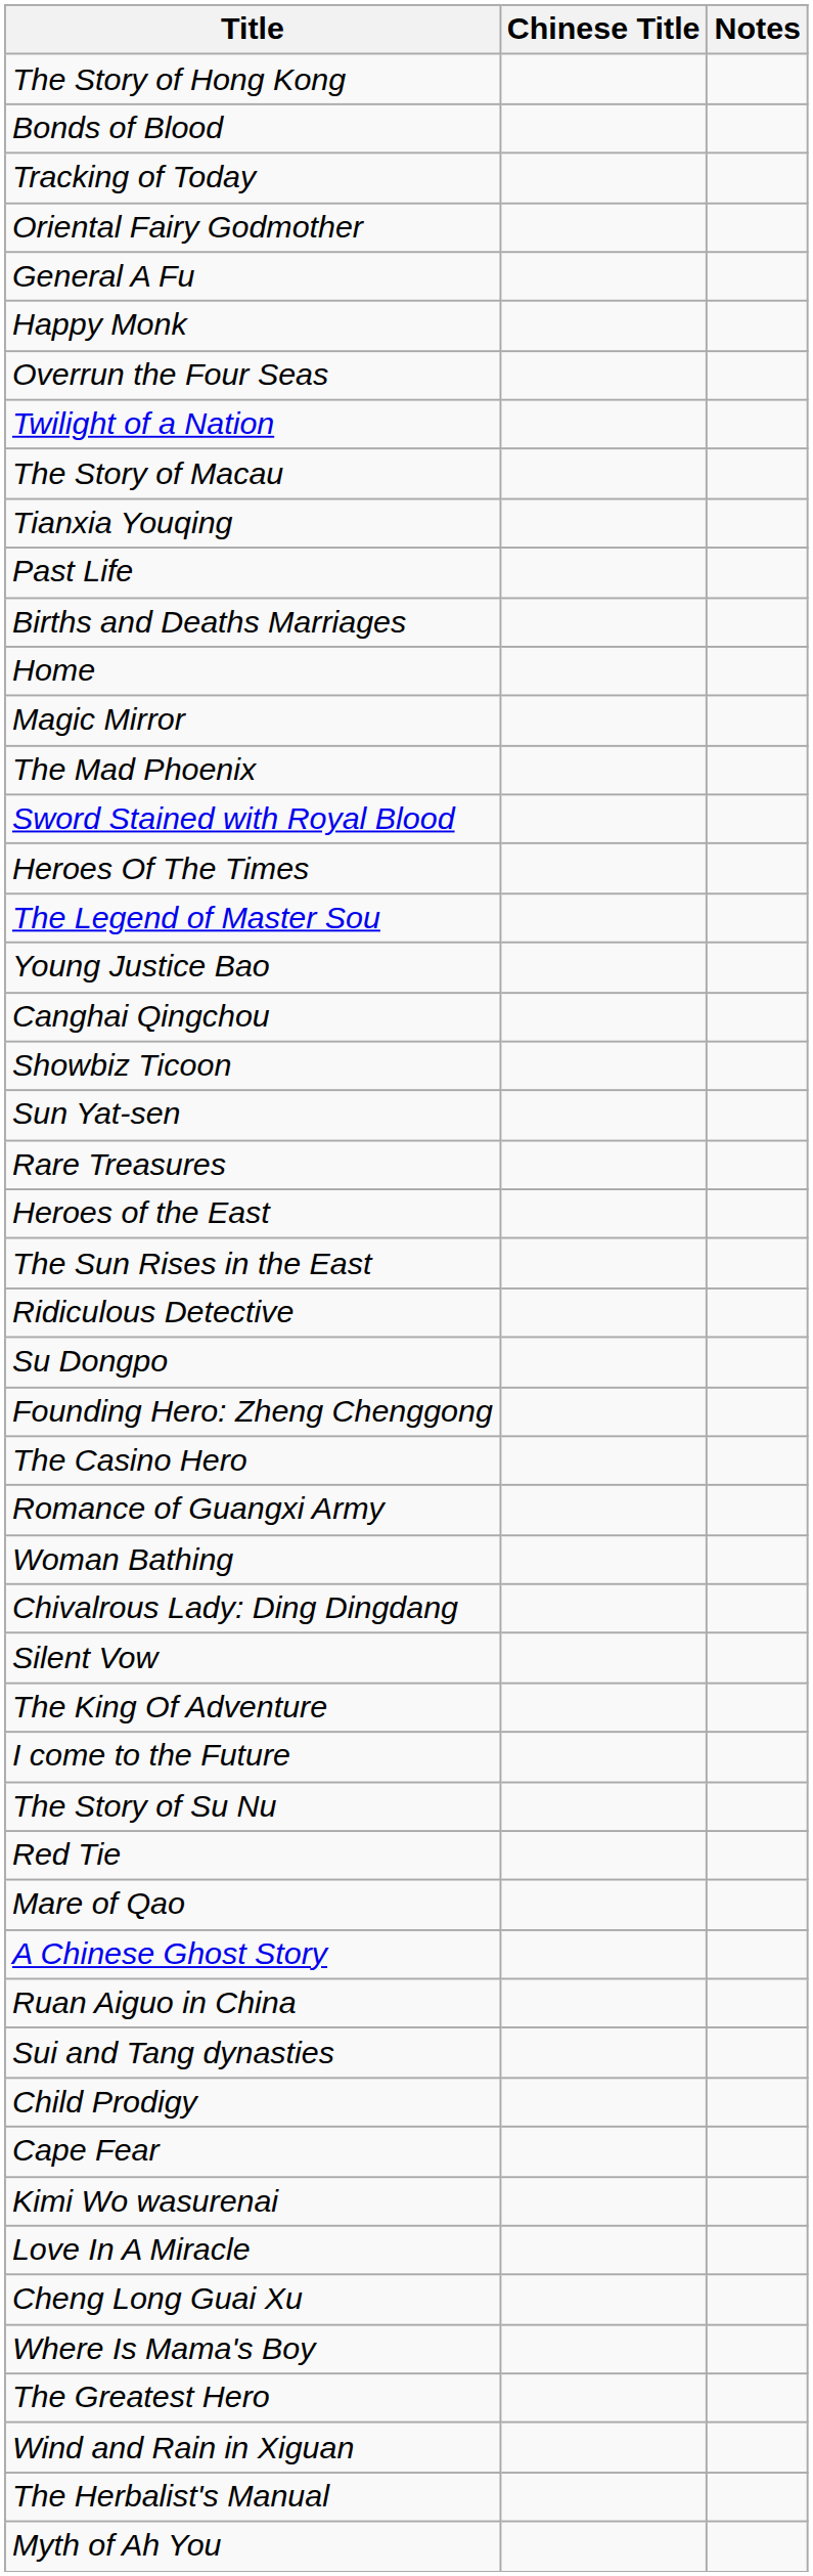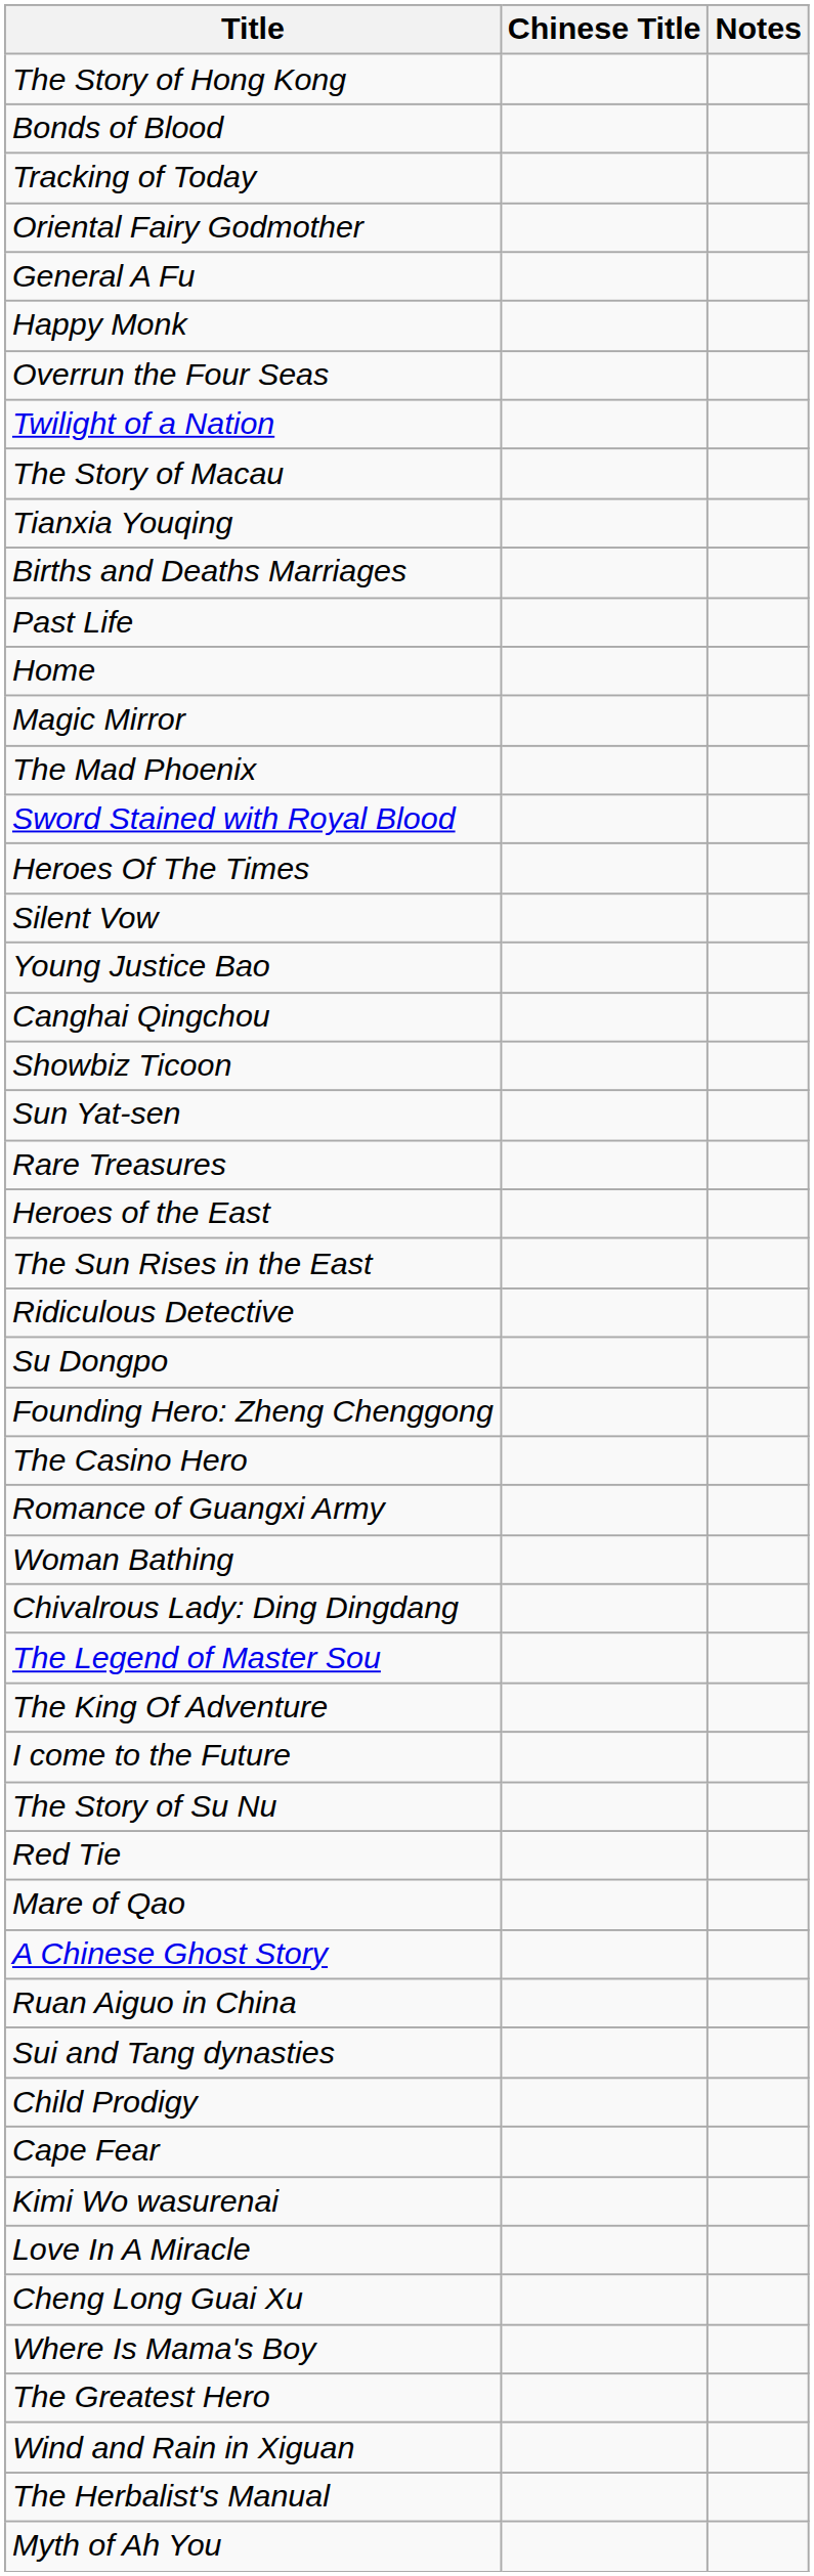 <table class="wikitable">
 <tr>
 <th>Title</th>
 <th>Chinese Title</th>
 <th>Notes</th>
 </tr>
 <tr>
 <td><em>The Story of Hong Kong</em></td>
 <td></td>
 <td></td>
 </tr>
 <tr>
 <td><em>Bonds of Blood</em></td>
 <td></td>
 <td></td>
 </tr>
 <tr>
 <td><em>Tracking of Today</em></td>
 <td></td>
 <td></td>
 </tr>
 <tr>
 <td><em>Oriental Fairy Godmother</em></td>
 <td></td>
 <td></td>
 </tr>
 <tr>
 <td><em>General A Fu</em></td>
 <td></td>
 <td></td>
 </tr>
 <tr>
 <td><em>Happy Monk</em></td>
 <td></td>
 <td></td>
 </tr>
 <tr>
 <td><em>Overrun the Four Seas</em></td>
 <td></td>
 <td></td>
 </tr>
 <tr>
 <td><em><a href='#'>Twilight of a Nation</a></em></td>
 <td></td>
 <td></td>
 </tr>
 <tr>
 <td><em>The Story of Macau</em></td>
 <td></td>
 <td></td>
 </tr>
 <tr>
 <td><em>Tianxia Youqing</em></td>
 <td></td>
 <td></td>
 </tr>
 <tr>
-<td><em>Past Life</em></td>
+<td><em>Births and Deaths Marriages</em></td>
 <td></td>
 <td></td>
 </tr>
 <tr>
-<td><em>Births and Deaths Marriages</em></td>
+<td><em>Past Life</em></td>
 <td></td>
 <td></td>
 </tr>
 <tr>
 <td><em>Home</em></td>
 <td></td>
 <td></td>
 </tr>
 <tr>
 <td><em> Magic Mirror</em></td>
 <td></td>
 <td></td>
 </tr>
 <tr>
 <td><em>The Mad Phoenix</em></td>
 <td></td>
 <td></td>
 </tr>
 <tr>
 <td><em><a href='#'>Sword Stained with Royal Blood</a></em></td>
 <td></td>
 <td></td>
 </tr>
 <tr>
 <td><em>Heroes Of The Times</em></td>
 <td></td>
 <td></td>
 </tr>
 <tr>
-<td><em><a href='#'>The Legend of Master Sou</a></em></td>
+<td><em>Silent Vow</em></td>
 <td></td>
 <td></td>
 </tr>
 <tr>
 <td><em>Young Justice Bao</em></td>
 <td></td>
 <td></td>
 </tr>
 <tr>
 <td><em>Canghai Qingchou</em></td>
 <td></td>
 <td></td>
 </tr>
 <tr>
 <td><em>Showbiz Ticoon</em></td>
 <td></td>
 <td></td>
 </tr>
 <tr>
 <td><em>Sun Yat-sen</em></td>
 <td></td>
 <td></td>
 </tr>
 <tr>
 <td><em>Rare Treasures</em></td>
 <td></td>
 <td></td>
 </tr>
 <tr>
 <td><em>Heroes of the East</em></td>
 <td></td>
 <td></td>
 </tr>
 <tr>
 <td><em> The Sun Rises in the East</em></td>
 <td></td>
 <td></td>
 </tr>
 <tr>
 <td><em>Ridiculous Detective</em></td>
 <td></td>
 <td></td>
 </tr>
 <tr>
 <td><em>Su Dongpo</em></td>
 <td></td>
 <td></td>
 </tr>
 <tr>
 <td><em>Founding Hero: Zheng Chenggong</em></td>
 <td></td>
 <td></td>
 </tr>
 <tr>
 <td><em>The Casino Hero</em></td>
 <td></td>
 <td></td>
 </tr>
 <tr>
 <td><em>Romance of Guangxi Army</em></td>
 <td></td>
 <td></td>
 </tr>
 <tr>
 <td><em>Woman Bathing</em></td>
 <td></td>
 <td></td>
 </tr>
 <tr>
 <td><em>Chivalrous Lady: Ding Dingdang</em></td>
 <td></td>
 <td></td>
 </tr>
 <tr>
-<td><em>Silent Vow</em></td>
+<td><em><a href='#'>The Legend of Master Sou</a></em></td>
 <td></td>
 <td></td>
 </tr>
 <tr>
 <td><em>The King Of Adventure</em></td>
 <td></td>
 <td></td>
 </tr>
 <tr>
 <td><em>I come to the Future</em></td>
 <td></td>
 <td></td>
 </tr>
 <tr>
 <td><em>The Story of Su Nu</em></td>
 <td></td>
 <td></td>
 </tr>
 <tr>
 <td><em>Red Tie</em></td>
 <td></td>
 <td></td>
 </tr>
 <tr>
 <td><em>Mare of Qao</em></td>
 <td></td>
 <td></td>
 </tr>
 <tr>
 <td><em><a href='#'>A Chinese Ghost Story</a></em></td>
 <td></td>
 <td></td>
 </tr>
 <tr>
 <td><em>Ruan Aiguo in China</em></td>
 <td></td>
 <td></td>
 </tr>
 <tr>
 <td><em>Sui and Tang dynasties</em></td>
 <td></td>
 <td></td>
 </tr>
 <tr>
 <td><em>Child Prodigy</em></td>
 <td></td>
 <td></td>
 </tr>
 <tr>
 <td><em>Cape Fear</em></td>
 <td></td>
 <td></td>
 </tr>
 <tr>
 <td><em>Kimi Wo wasurenai</em></td>
 <td></td>
 <td></td>
 </tr>
 <tr>
 <td><em>Love In A Miracle</em></td>
 <td></td>
 <td></td>
 </tr>
 <tr>
 <td><em>Cheng Long Guai Xu</em></td>
 <td></td>
 <td></td>
 </tr>
 <tr>
 <td><em>Where Is Mama's Boy</em></td>
 <td></td>
 <td></td>
 </tr>
 <tr>
 <td><em>The Greatest Hero</em></td>
 <td></td>
 <td></td>
 </tr>
 <tr>
 <td><em>Wind and Rain in Xiguan</em></td>
 <td></td>
 <td></td>
 </tr>
 <tr>
 <td><em>The Herbalist's Manual</em></td>
 <td></td>
 <td></td>
 </tr>
 <tr>
 <td><em>Myth of Ah You</em></td>
 <td></td>
 <td></td>
 </tr>
 </table>
